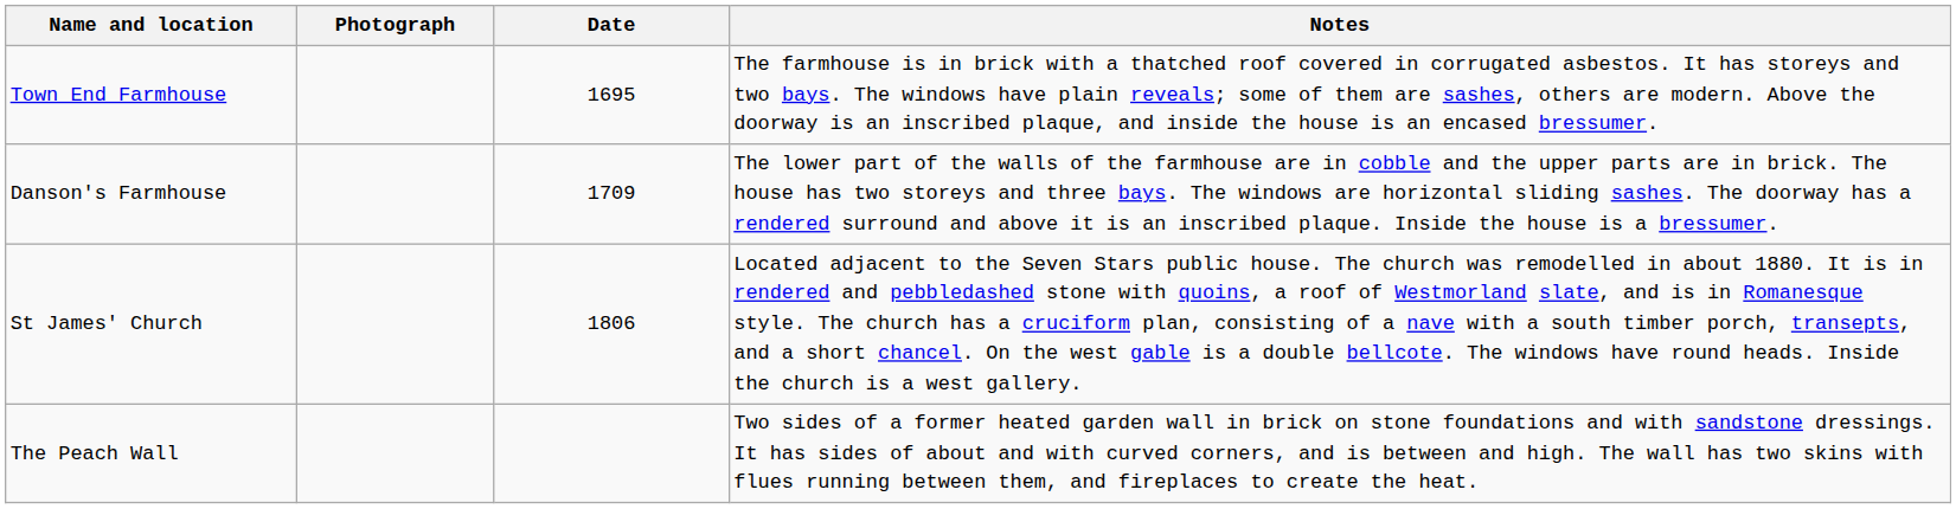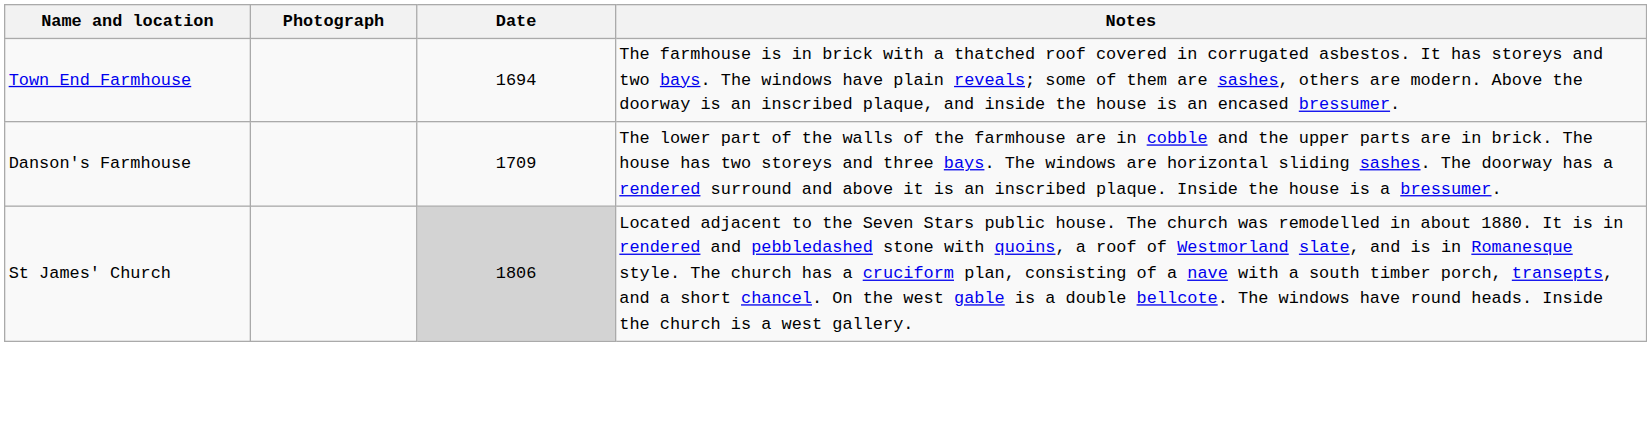 <table class="wikitable sortable plainrowheaders" style="width:100%;border:0px;text-align:left;line-height:150%;">
 <tr>
 <th scope="col"  style="width:150px">Name and location</th>
 <th scope="col"  style="width:100px" class="unsortable">Photograph</th>
 <th scope="col"  style="width:120px">Date</th>
 <th scope="col"  style="width:650px" class="unsortable">Notes</th>
 </tr>
 <tr>
 <td><a href='#'>Town End Farmhouse</a><br><small></small></td>
 <td></td>
-<td align="center">1695</td>
+<td align="center">1694</td>
 <td>The farmhouse is in brick with a thatched roof covered in corrugated asbestos.  It has  storeys and two <a href='#'>bays</a>.  The windows have plain <a href='#'>reveals</a>; some of them are <a href='#'>sashes</a>, others are modern.  Above the doorway is an inscribed plaque, and inside the house is an encased <a href='#'>bressumer</a>.</td>
 </tr>
 <tr>
 <td>Danson's Farmhouse<br><small></small></td>
 <td></td>
 <td align="center">1709</td>
 <td>The lower part of the walls of the farmhouse are in <a href='#'>cobble</a> and the upper parts are in brick.  The house has two storeys and three <a href='#'>bays</a>.  The windows are horizontal sliding <a href='#'>sashes</a>.  The doorway has a <a href='#'>rendered</a> surround and above it is an inscribed plaque.  Inside the house is a <a href='#'>bressumer</a>.</td>
 </tr>
 <tr>
 <td>St James' Church<br><small></small></td>
 <td></td>
-<td align="center">1806</td>
+<td align="center" style="background: lightgrey;">1806</td>
 <td>Located adjacent to the Seven Stars public house. The church was remodelled in about 1880.  It is in <a href='#'>rendered</a> and <a href='#'>pebbledashed</a> stone with <a href='#'>quoins</a>, a roof of <a href='#'>Westmorland</a> <a href='#'>slate</a>, and is in <a href='#'>Romanesque</a> style.  The church has a <a href='#'>cruciform</a> plan, consisting of a <a href='#'>nave</a> with a south timber porch, <a href='#'>transepts</a>, and a short <a href='#'>chancel</a>.  On the west <a href='#'>gable</a> is a double <a href='#'>bellcote</a>.  The windows have round heads.  Inside the church is a west gallery.</td>
-</tr>
-<tr>
-<td>The Peach Wall<br><small></small></td>
-<td></td>
-<td align="center"></td>
-<td>Two sides of a former heated garden wall in brick on stone foundations and with <a href='#'>sandstone</a> dressings.  It has sides of about  and  with curved corners, and is between  and  high.  The wall has two skins with flues running between them, and fireplaces to create the heat.</td>
 </tr>
 <tr>
 </tr>
 </table>
